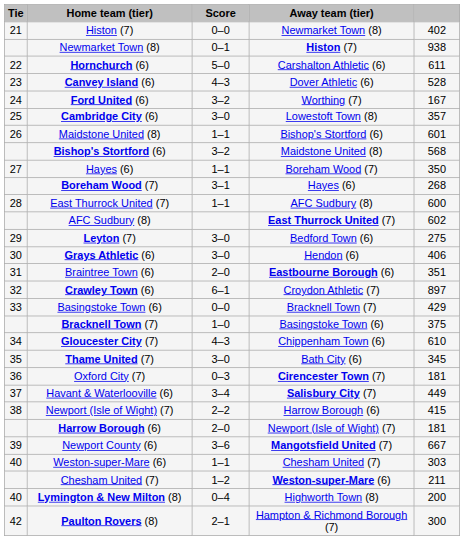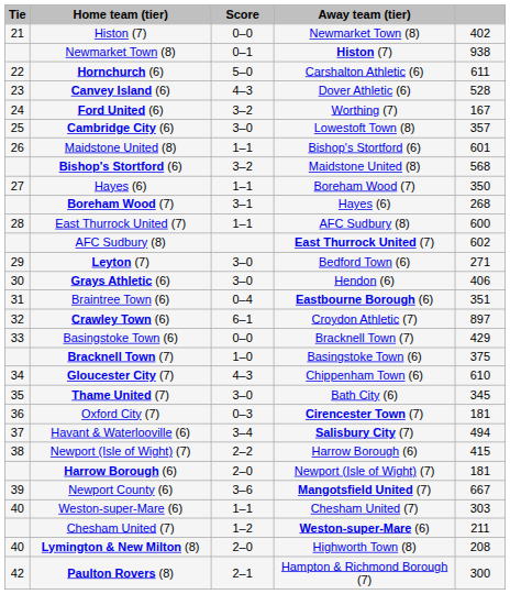 <table class="wikitable" style="width: 600px; background:WhiteSmoke; text-align:center; font-size:90%">
 <tr>
 <td scope="col" style="width:  5.00%; background:silver;"><strong>Tie</strong></td>
 <td scope="col" style="width: 36.25%; background:silver;"><strong>Home team (tier)</strong></td>
 <td scope="col" style="width: 12.50%; background:silver;"><strong>Score</strong></td>
 <td scope="col" style="width: 36.25%; background:silver;"><strong>Away team (tier)</strong></td>
 <td scope="col" style="width: 10.00%; background:silver;"><strong></strong></td>
 </tr>
 <tr>
 <td>21</td>
 <td><a href='#'>Histon</a> (7)</td>
 <td>0–0</td>
 <td><a href='#'>Newmarket Town</a> (8)</td>
 <td>402</td>
 </tr>
 <tr>
 <td><em></em></td>
 <td><a href='#'>Newmarket Town</a> (8)</td>
 <td>0–1</td>
 <td><strong><a href='#'>Histon</a></strong> (7)</td>
 <td>938</td>
 </tr>
 <tr>
 <td>22</td>
 <td><strong><a href='#'>Hornchurch</a></strong> (6)</td>
 <td>5–0</td>
 <td><a href='#'>Carshalton Athletic</a> (6)</td>
 <td>611</td>
 </tr>
 <tr>
 <td>23</td>
 <td><strong><a href='#'>Canvey Island</a></strong> (6)</td>
 <td>4–3</td>
 <td><a href='#'>Dover Athletic</a> (6)</td>
 <td>528</td>
 </tr>
 <tr>
 <td>24</td>
 <td><strong><a href='#'>Ford United</a></strong> (6)</td>
 <td>3–2</td>
 <td><a href='#'>Worthing</a> (7)</td>
 <td>167</td>
 </tr>
 <tr>
 <td>25</td>
 <td><strong><a href='#'>Cambridge City</a></strong> (6)</td>
 <td>3–0</td>
 <td><a href='#'>Lowestoft Town</a> (8)</td>
 <td>357</td>
 </tr>
 <tr>
 <td>26</td>
 <td><a href='#'>Maidstone United</a> (8)</td>
 <td>1–1</td>
 <td><a href='#'>Bishop's Stortford</a> (6)</td>
 <td>601</td>
 </tr>
 <tr>
 <td><em></em></td>
 <td><strong><a href='#'>Bishop's Stortford</a></strong> (6)</td>
 <td>3–2</td>
 <td><a href='#'>Maidstone United</a> (8)</td>
 <td>568</td>
 </tr>
 <tr>
 <td>27</td>
 <td><a href='#'>Hayes</a> (6)</td>
 <td>1–1</td>
 <td><a href='#'>Boreham Wood</a> (7)</td>
 <td>350</td>
 </tr>
 <tr>
 <td><em></em></td>
 <td><strong><a href='#'>Boreham Wood</a></strong> (7)</td>
 <td>3–1</td>
 <td><a href='#'>Hayes</a> (6)</td>
 <td>268</td>
 </tr>
 <tr>
 <td>28</td>
 <td><a href='#'>East Thurrock United</a> (7)</td>
 <td>1–1</td>
 <td><a href='#'>AFC Sudbury</a> (8)</td>
 <td>600</td>
 </tr>
 <tr>
 <td><em></em></td>
 <td><a href='#'>AFC Sudbury</a> (8)</td>
 <td></td>
 <td><strong><a href='#'>East Thurrock United</a></strong> (7)</td>
 <td>602</td>
 </tr>
 <tr>
 <td>29</td>
 <td><strong><a href='#'>Leyton</a></strong> (7)</td>
 <td>3–0</td>
 <td><a href='#'>Bedford Town</a> (6)</td>
-<td>275</td>
+<td>271</td>
 </tr>
 <tr>
 <td>30</td>
 <td><strong><a href='#'>Grays Athletic</a></strong> (6)</td>
 <td>3–0</td>
 <td><a href='#'>Hendon</a> (6)</td>
 <td>406</td>
 </tr>
 <tr>
 <td>31</td>
 <td><a href='#'>Braintree Town</a> (6)</td>
-<td>2–0</td>
+<td>0–4</td>
 <td><strong><a href='#'>Eastbourne Borough</a></strong> (6)</td>
 <td>351</td>
 </tr>
 <tr>
 <td>32</td>
 <td><strong><a href='#'>Crawley Town</a></strong> (6)</td>
 <td>6–1</td>
 <td><a href='#'>Croydon Athletic</a> (7)</td>
 <td>897</td>
 </tr>
 <tr>
 <td>33</td>
 <td><a href='#'>Basingstoke Town</a> (6)</td>
 <td>0–0</td>
 <td><a href='#'>Bracknell Town</a> (7)</td>
 <td>429</td>
 </tr>
 <tr>
 <td><em></em></td>
 <td><strong><a href='#'>Bracknell Town</a></strong> (7)</td>
 <td>1–0</td>
 <td><a href='#'>Basingstoke Town</a> (6)</td>
 <td>375</td>
 </tr>
 <tr>
 <td>34</td>
 <td><strong><a href='#'>Gloucester City</a></strong> (7)</td>
 <td>4–3</td>
 <td><a href='#'>Chippenham Town</a> (6)</td>
 <td>610</td>
 </tr>
 <tr>
 <td>35</td>
 <td><strong><a href='#'>Thame United</a></strong> (7)</td>
 <td>3–0</td>
 <td><a href='#'>Bath City</a> (6)</td>
 <td>345</td>
 </tr>
 <tr>
 <td>36</td>
 <td><a href='#'>Oxford City</a> (7)</td>
 <td>0–3</td>
 <td><strong><a href='#'>Cirencester Town</a></strong> (7)</td>
 <td>181</td>
 </tr>
 <tr>
 <td>37</td>
 <td><a href='#'>Havant & Waterlooville</a> (6)</td>
 <td>3–4</td>
 <td><strong><a href='#'>Salisbury City</a></strong> (7)</td>
-<td>449</td>
+<td>494</td>
 </tr>
 <tr>
 <td>38</td>
 <td><a href='#'>Newport (Isle of Wight)</a> (7)</td>
 <td>2–2</td>
 <td><a href='#'>Harrow Borough</a> (6)</td>
 <td>415</td>
 </tr>
 <tr>
 <td><em></em></td>
 <td><strong><a href='#'>Harrow Borough</a></strong> (6)</td>
 <td>2–0</td>
 <td><a href='#'>Newport (Isle of Wight)</a> (7)</td>
 <td>181</td>
 </tr>
 <tr>
 <td>39</td>
 <td><a href='#'>Newport County</a> (6)</td>
 <td>3–6</td>
 <td><strong><a href='#'>Mangotsfield United</a></strong> (7)</td>
 <td>667</td>
 </tr>
 <tr>
 <td>40</td>
 <td><a href='#'>Weston-super-Mare</a> (6)</td>
 <td>1–1</td>
 <td><a href='#'>Chesham United</a> (7)</td>
 <td>303</td>
 </tr>
 <tr>
 <td><em></em></td>
 <td><a href='#'>Chesham United</a> (7)</td>
 <td>1–2</td>
 <td><strong><a href='#'>Weston-super-Mare</a></strong> (6)</td>
 <td>211</td>
 </tr>
 <tr>
 <td>40</td>
 <td><strong><a href='#'>Lymington & New Milton</a></strong> (8)</td>
-<td>0–4</td>
+<td>2–0</td>
 <td><a href='#'>Highworth Town</a> (8)</td>
-<td>200</td>
+<td>208</td>
 </tr>
 <tr>
 <td>42</td>
 <td><strong><a href='#'>Paulton Rovers</a></strong> (8)</td>
 <td>2–1</td>
 <td><a href='#'>Hampton & Richmond Borough</a> (7)</td>
 <td>300</td>
 </tr>
 </table>
